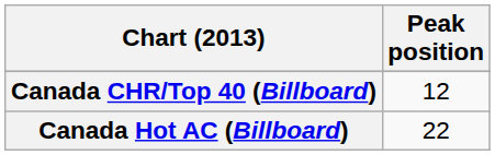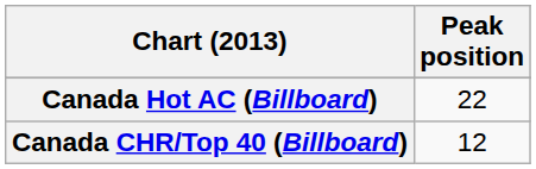 <table class="wikitable sortable plainrowheaders" style="text-align:center">
 <tr>
 <th scope=col>Chart (2013)</th>
 <th scope=col>Peak<br>position</th>
 </tr>
 <tr>
 </tr>
 <tr>
+<th scope=row>Canada <a href='#'>Hot AC</a> (<em><a href='#'>Billboard</a></em>)</th>
+<td>22</td>
+</tr>
+<tr>
 <th scope=row>Canada <a href='#'>CHR/Top 40</a> (<em><a href='#'>Billboard</a></em>)</th>
 <td>12</td>
 </tr>
-<tr>
-<th scope=row>Canada <a href='#'>Hot AC</a> (<em><a href='#'>Billboard</a></em>)</th>
-<td>22</td>
-</tr>
 </table>
